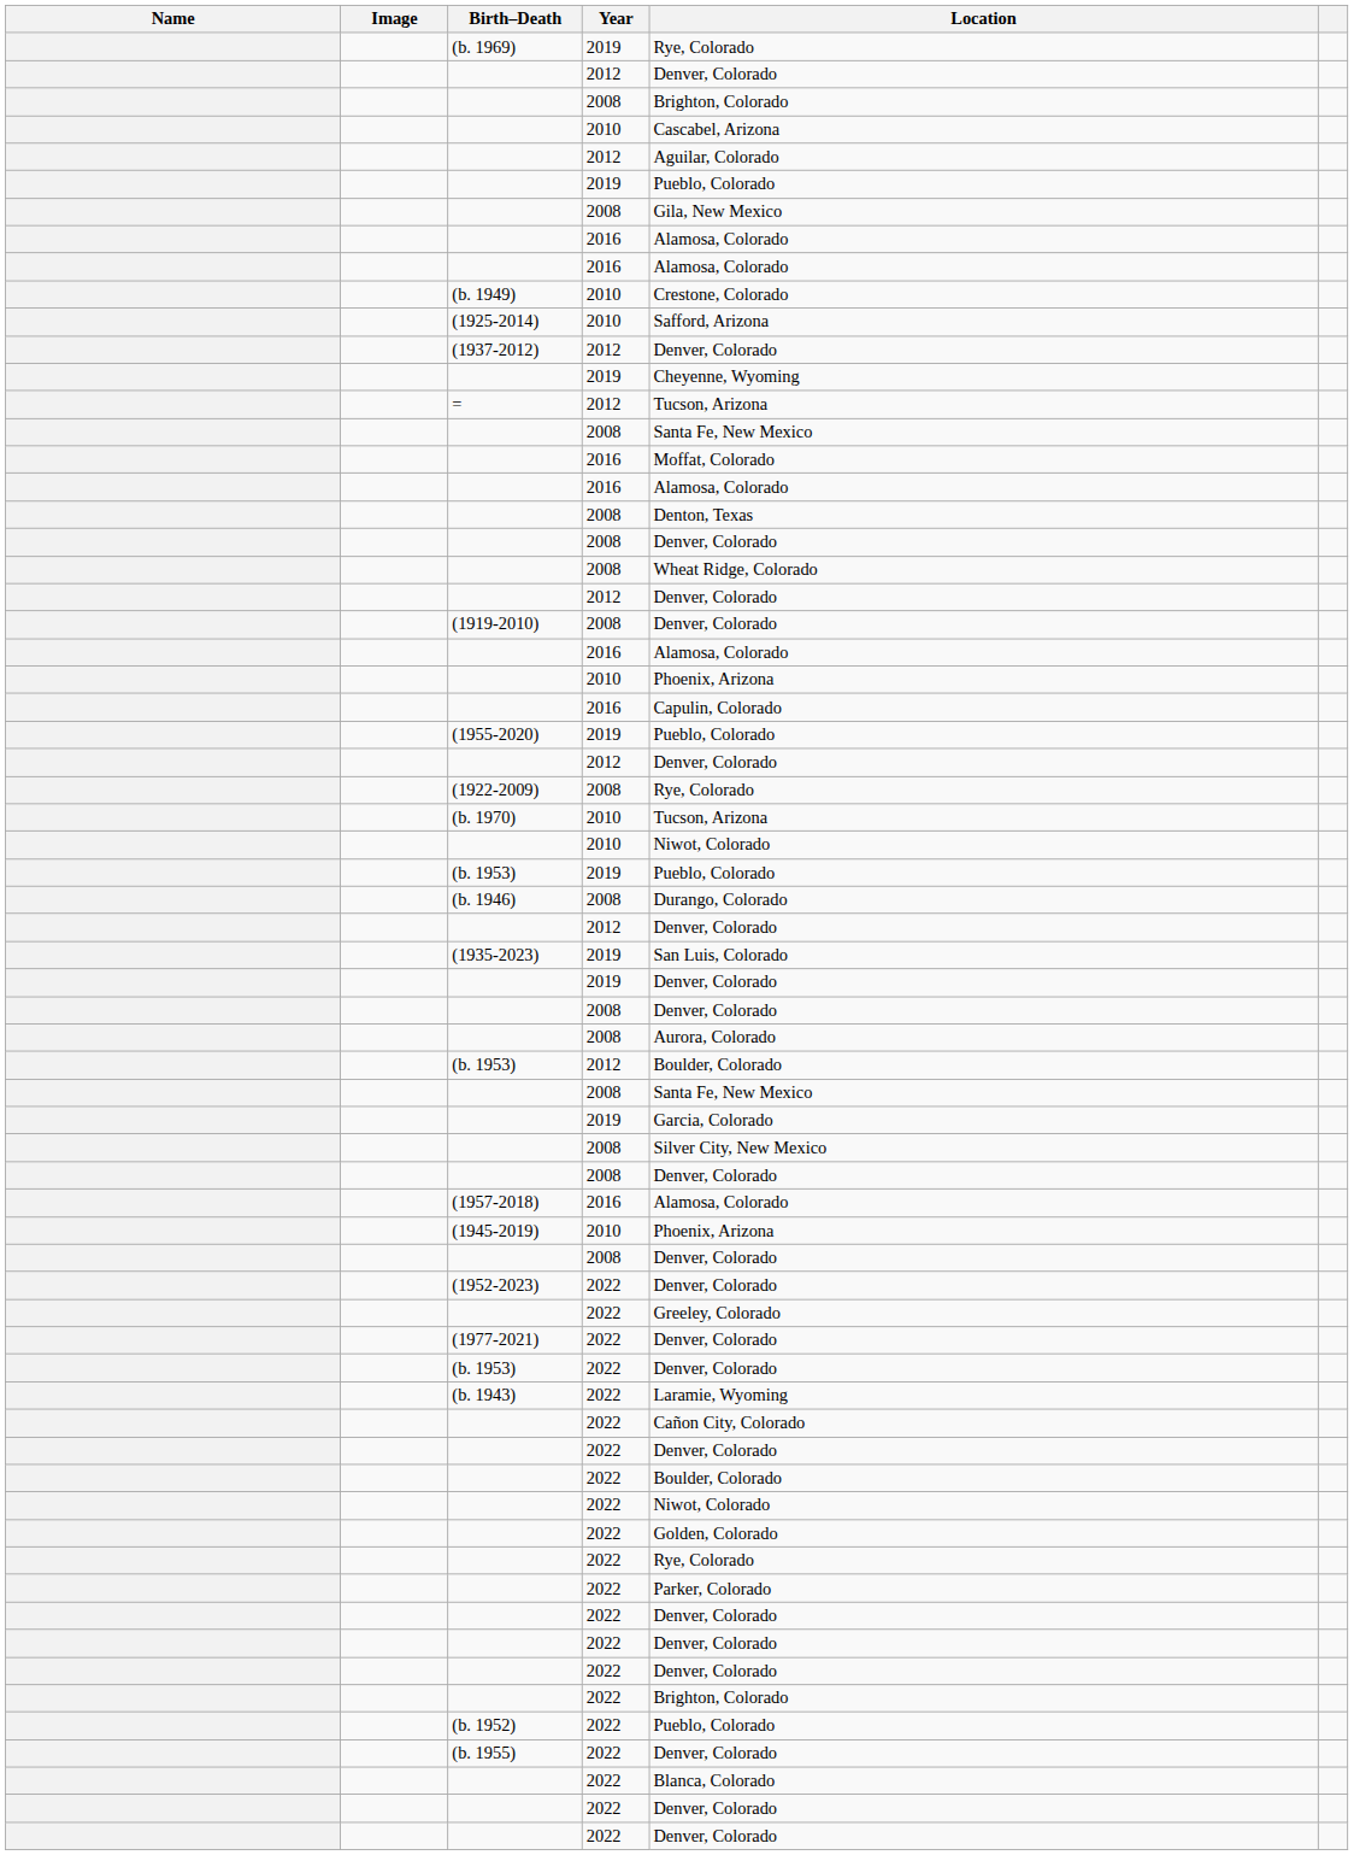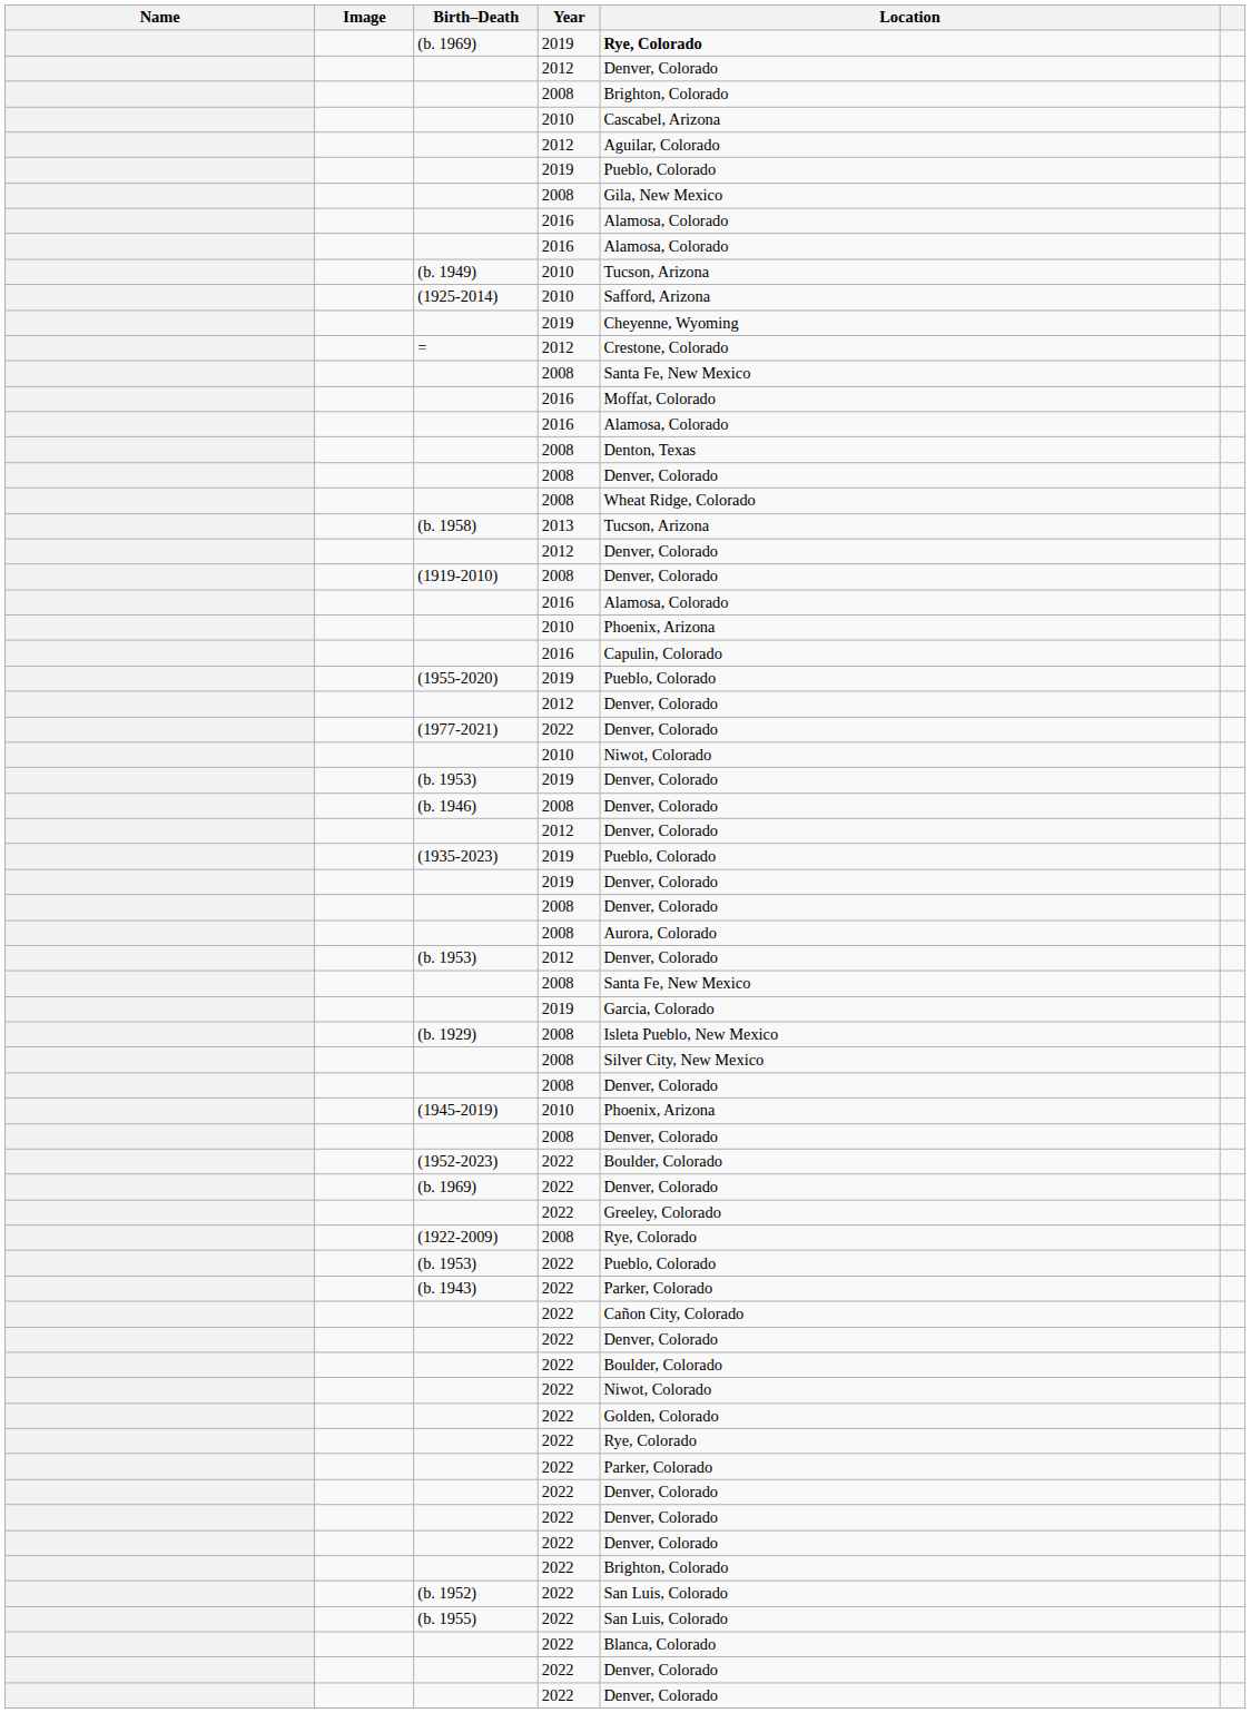 <table class="wikitable sortable" style="width:98%">
 <tr>
 <th scope="col" width = 25%>Name</th>
 <th scope="col" width = 8% class="unsortable">Image</th>
 <th scope="col" width = 10%>Birth–Death</th>
 <th scope="col" width = 5%>Year</th>
 <th scope="col"  class="unsortable">Location</th>
 <th scope="col" class="unsortable"></th>
 </tr>
 <tr>
 <th scope="row"></th>
 <td></td>
 <td>(b. 1969)</td>
 <td>2019</td>
-<td>Rye, Colorado</td>
+<td><strong>Rye, Colorado</strong></td>
 <td align="center"></td>
 </tr>
 <tr>
 <th scope="row"></th>
 <td></td>
 <td></td>
 <td>2012</td>
 <td>Denver, Colorado</td>
 <td align="center"></td>
 </tr>
 <tr>
 <th scope="row"></th>
 <td></td>
 <td></td>
 <td>2008</td>
 <td>Brighton, Colorado</td>
 <td align="center"></td>
 </tr>
 <tr>
 <th scope="row"></th>
 <td></td>
 <td></td>
 <td>2010</td>
 <td>Cascabel, Arizona</td>
 <td align="center"></td>
 </tr>
 <tr>
 <th scope="row"></th>
 <td></td>
 <td></td>
 <td>2012</td>
 <td>Aguilar, Colorado</td>
 <td align="center"></td>
 </tr>
 <tr>
 <th scope="row"></th>
 <td></td>
 <td></td>
 <td>2019</td>
 <td>Pueblo, Colorado</td>
 <td align="center"></td>
 </tr>
 <tr>
 <th scope="row"></th>
 <td></td>
 <td></td>
 <td>2008</td>
 <td>Gila, New Mexico</td>
 <td align="center"></td>
 </tr>
 <tr>
 <th scope="row"></th>
 <td></td>
 <td></td>
 <td>2016</td>
 <td>Alamosa, Colorado</td>
 <td align="center"></td>
 </tr>
 <tr>
 <th scope="row"></th>
 <td></td>
 <td></td>
 <td>2016</td>
 <td>Alamosa, Colorado</td>
 <td align="center"></td>
 </tr>
 <tr>
 <th scope="row"></th>
 <td></td>
 <td>(b. 1949)</td>
 <td>2010</td>
-<td>Crestone, Colorado</td>
+<td>Tucson, Arizona</td>
 <td align="center"></td>
 </tr>
 <tr>
 <th scope="row"></th>
 <td></td>
 <td>(1925-2014)</td>
 <td>2010</td>
 <td>Safford, Arizona</td>
-<td align="center"></td>
-</tr>
-<tr>
-<th scope="row"></th>
-<td></td>
-<td>(1937-2012)</td>
-<td>2012</td>
-<td>Denver, Colorado</td>
 <td align="center"></td>
 </tr>
 <tr>
 <th scope="row"></th>
 <td></td>
 <td></td>
 <td>2019</td>
 <td>Cheyenne, Wyoming</td>
 <td align="center"></td>
 </tr>
 <tr>
 <th scope="row"></th>
 <td></td>
 <td>=</td>
 <td>2012</td>
-<td>Tucson, Arizona</td>
+<td>Crestone, Colorado</td>
 <td align="center"></td>
 </tr>
 <tr>
 <th scope="row"></th>
 <td></td>
 <td></td>
 <td>2008</td>
 <td>Santa Fe, New Mexico</td>
 <td align="center"></td>
 </tr>
 <tr>
 <th scope="row"></th>
 <td></td>
 <td></td>
 <td>2016</td>
 <td>Moffat, Colorado</td>
 <td align="center"></td>
 </tr>
 <tr>
 <th scope="row"></th>
 <td></td>
 <td></td>
 <td>2016</td>
 <td>Alamosa, Colorado</td>
 <td align="center"></td>
 </tr>
 <tr>
 <th scope="row"></th>
 <td></td>
 <td></td>
 <td>2008</td>
 <td>Denton, Texas</td>
 <td align="center"></td>
 </tr>
 <tr>
 <th scope="row"></th>
 <td></td>
 <td></td>
 <td>2008</td>
 <td>Denver, Colorado</td>
 <td align="center"></td>
 </tr>
 <tr>
 <th scope="row"></th>
 <td></td>
 <td></td>
 <td>2008</td>
 <td>Wheat Ridge, Colorado</td>
+<td align="center"></td>
+</tr>
+<tr>
+<th scope="row"></th>
+<td></td>
+<td>(b. 1958)</td>
+<td>2013</td>
+<td>Tucson, Arizona</td>
 <td align="center"></td>
 </tr>
 <tr>
 <th scope="row"></th>
 <td></td>
 <td></td>
 <td>2012</td>
 <td>Denver, Colorado</td>
 <td align="center"></td>
 </tr>
 <tr>
 <th scope="row"></th>
 <td></td>
 <td>(1919-2010)</td>
 <td>2008</td>
 <td>Denver, Colorado</td>
 <td align="center"></td>
 </tr>
 <tr>
 <th scope="row"></th>
 <td></td>
 <td></td>
 <td>2016</td>
 <td>Alamosa, Colorado</td>
 <td align="center"></td>
 </tr>
 <tr>
 <th scope="row"></th>
 <td></td>
 <td></td>
 <td>2010</td>
 <td>Phoenix, Arizona</td>
 <td align="center"></td>
 </tr>
 <tr>
 <th scope="row"></th>
 <td></td>
 <td></td>
 <td>2016</td>
 <td>Capulin, Colorado</td>
 <td align="center"></td>
 </tr>
 <tr>
 <th scope="row"></th>
 <td></td>
 <td>(1955-2020)</td>
 <td>2019</td>
 <td>Pueblo, Colorado</td>
 <td align="center"></td>
 </tr>
 <tr>
 <th scope="row"></th>
 <td></td>
 <td></td>
 <td>2012</td>
 <td>Denver, Colorado</td>
 <td align="center"></td>
 </tr>
 <tr>
 <th scope="row"></th>
 <td></td>
-<td>(1922-2009)</td>
-<td>2008</td>
-<td>Rye, Colorado</td>
-<td align="center"></td>
-</tr>
-<tr>
-<th scope="row"></th>
-<td></td>
-<td>(b. 1970)</td>
-<td>2010</td>
-<td>Tucson, Arizona</td>
+<td>(1977-2021)</td>
+<td>2022</td>
+<td>Denver, Colorado</td>
 <td align="center"></td>
 </tr>
 <tr>
 <th scope="row"></th>
 <td></td>
 <td></td>
 <td>2010</td>
 <td>Niwot, Colorado</td>
 <td align="center"></td>
 </tr>
 <tr>
 <th scope="row"></th>
 <td></td>
 <td>(b. 1953)</td>
 <td>2019</td>
-<td>Pueblo, Colorado</td>
+<td>Denver, Colorado</td>
 <td align="center"></td>
 </tr>
 <tr>
 <th scope="row"></th>
 <td></td>
 <td>(b. 1946)</td>
 <td>2008</td>
-<td>Durango, Colorado</td>
+<td>Denver, Colorado</td>
 <td align="center"></td>
 </tr>
 <tr>
 <th scope="row"></th>
 <td></td>
 <td></td>
 <td>2012</td>
 <td>Denver, Colorado</td>
 <td align="center"></td>
 </tr>
 <tr>
 <th scope="row"></th>
 <td></td>
 <td>(1935-2023)</td>
 <td>2019</td>
-<td>San Luis, Colorado</td>
+<td>Pueblo, Colorado</td>
 <td align="center"></td>
 </tr>
 <tr>
 <th scope="row"></th>
 <td></td>
 <td></td>
 <td>2019</td>
 <td>Denver, Colorado</td>
 <td align="center"></td>
 </tr>
 <tr>
 <th scope="row"></th>
 <td></td>
 <td></td>
 <td>2008</td>
 <td>Denver, Colorado</td>
 <td align="center"></td>
 </tr>
 <tr>
 <th scope="row"></th>
 <td></td>
 <td></td>
 <td>2008</td>
 <td>Aurora, Colorado</td>
 <td align="center"></td>
 </tr>
 <tr>
 <th scope="row"></th>
 <td></td>
 <td>(b. 1953)</td>
 <td>2012</td>
-<td>Boulder, Colorado</td>
+<td>Denver, Colorado</td>
 <td align="center"></td>
 </tr>
 <tr>
 <th scope="row"></th>
 <td></td>
 <td></td>
 <td>2008</td>
 <td>Santa Fe, New Mexico</td>
 <td align="center"></td>
 </tr>
 <tr>
 <th scope="row"></th>
 <td></td>
 <td></td>
 <td>2019</td>
 <td>Garcia, Colorado</td>
 <td align="center"></td>
 </tr>
 <tr>
 <th scope="row"></th>
 <td></td>
+<td>(b. 1929)</td>
+<td>2008</td>
+<td>Isleta Pueblo, New Mexico</td>
+<td align="center"></td>
+</tr>
+<tr>
+<th scope="row"></th>
+<td></td>
 <td></td>
 <td>2008</td>
 <td>Silver City, New Mexico</td>
 <td align="center"></td>
 </tr>
 <tr>
 <th scope="row"></th>
 <td></td>
 <td></td>
 <td>2008</td>
 <td>Denver, Colorado</td>
-<td align="center"></td>
-</tr>
-<tr>
-<th scope="row"></th>
-<td></td>
-<td>(1957-2018)</td>
-<td>2016</td>
-<td>Alamosa, Colorado</td>
 <td align="center"></td>
 </tr>
 <tr>
 <th scope="row"></th>
 <td></td>
 <td>(1945-2019)</td>
 <td>2010</td>
 <td>Phoenix, Arizona</td>
 <td align="center"></td>
 </tr>
 <tr>
 <th scope="row"></th>
 <td></td>
 <td></td>
 <td>2008</td>
 <td>Denver, Colorado</td>
 <td align="center"></td>
 </tr>
 <tr>
 <th scope="row"></th>
 <td></td>
 <td>(1952-2023)</td>
 <td>2022</td>
+<td>Boulder, Colorado</td>
+<td align="center"></td>
+</tr>
+<tr>
+<th scope="row"></th>
+<td></td>
+<td>(b. 1969)</td>
+<td>2022</td>
 <td>Denver, Colorado</td>
 <td align="center"></td>
 </tr>
 <tr>
 <th scope="row"></th>
 <td></td>
 <td></td>
 <td>2022</td>
 <td>Greeley, Colorado</td>
 <td align="center"></td>
 </tr>
 <tr>
 <th scope="row"></th>
 <td></td>
-<td>(1977-2021)</td>
-<td>2022</td>
-<td>Denver, Colorado</td>
+<td>(1922-2009)</td>
+<td>2008</td>
+<td>Rye, Colorado</td>
 <td align="center"></td>
 </tr>
 <tr>
 <th scope="row"></th>
 <td></td>
 <td>(b. 1953)</td>
 <td>2022</td>
-<td>Denver, Colorado</td>
+<td>Pueblo, Colorado</td>
 <td align="center"></td>
 </tr>
 <tr>
 <th scope="row"></th>
 <td></td>
 <td>(b. 1943)</td>
 <td>2022</td>
-<td>Laramie, Wyoming</td>
+<td>Parker, Colorado</td>
 <td align="center"></td>
 </tr>
 <tr>
 <th scope="row"></th>
 <td></td>
 <td></td>
 <td>2022</td>
 <td>Cañon City, Colorado</td>
 <td align="center"></td>
 </tr>
 <tr>
 <th scope="row"></th>
 <td></td>
 <td></td>
 <td>2022</td>
 <td>Denver, Colorado</td>
 <td align="center"></td>
 </tr>
 <tr>
 <th scope="row"></th>
 <td></td>
 <td></td>
 <td>2022</td>
 <td>Boulder, Colorado</td>
 <td align="center"></td>
 </tr>
 <tr>
 <th scope="row"></th>
 <td></td>
 <td></td>
 <td>2022</td>
 <td>Niwot, Colorado</td>
 <td align="center"></td>
 </tr>
 <tr>
 <th scope="row"></th>
 <td></td>
 <td></td>
 <td>2022</td>
 <td>Golden, Colorado</td>
 <td align="center"></td>
 </tr>
 <tr>
 <th scope="row"></th>
 <td></td>
 <td></td>
 <td>2022</td>
 <td>Rye, Colorado</td>
 <td align="center"></td>
 </tr>
 <tr>
 <th scope="row"></th>
 <td></td>
 <td></td>
 <td>2022</td>
 <td>Parker, Colorado</td>
 <td align="center"></td>
 </tr>
 <tr>
 <th scope="row"></th>
 <td></td>
 <td></td>
 <td>2022</td>
 <td>Denver, Colorado</td>
 <td align="center"></td>
 </tr>
 <tr>
 <th scope="row"></th>
 <td></td>
 <td></td>
 <td>2022</td>
 <td>Denver, Colorado</td>
 <td align="center"></td>
 </tr>
 <tr>
 <th scope="row"></th>
 <td></td>
 <td></td>
 <td>2022</td>
 <td>Denver, Colorado</td>
 <td align="center"></td>
 </tr>
 <tr>
 <th scope="row"></th>
 <td></td>
 <td></td>
 <td>2022</td>
 <td>Brighton, Colorado</td>
 <td align="center"></td>
 </tr>
 <tr>
 <th scope="row"></th>
 <td></td>
 <td>(b. 1952)</td>
 <td>2022</td>
-<td>Pueblo, Colorado</td>
+<td>San Luis, Colorado</td>
 <td align="center"></td>
 </tr>
 <tr>
 <th scope="row"></th>
 <td></td>
 <td>(b. 1955)</td>
 <td>2022</td>
-<td>Denver, Colorado</td>
+<td>San Luis, Colorado</td>
 <td align="center"></td>
 </tr>
 <tr>
 <th scope="row"></th>
 <td></td>
 <td></td>
 <td>2022</td>
 <td>Blanca, Colorado</td>
 <td align="center"></td>
 </tr>
 <tr>
 <th scope="row"></th>
 <td></td>
 <td></td>
 <td>2022</td>
 <td>Denver, Colorado</td>
 <td align="center"></td>
 </tr>
 <tr>
 <th scope="row"></th>
 <td></td>
 <td></td>
 <td>2022</td>
 <td>Denver, Colorado</td>
 <td align="center"></td>
 </tr>
 </table>
